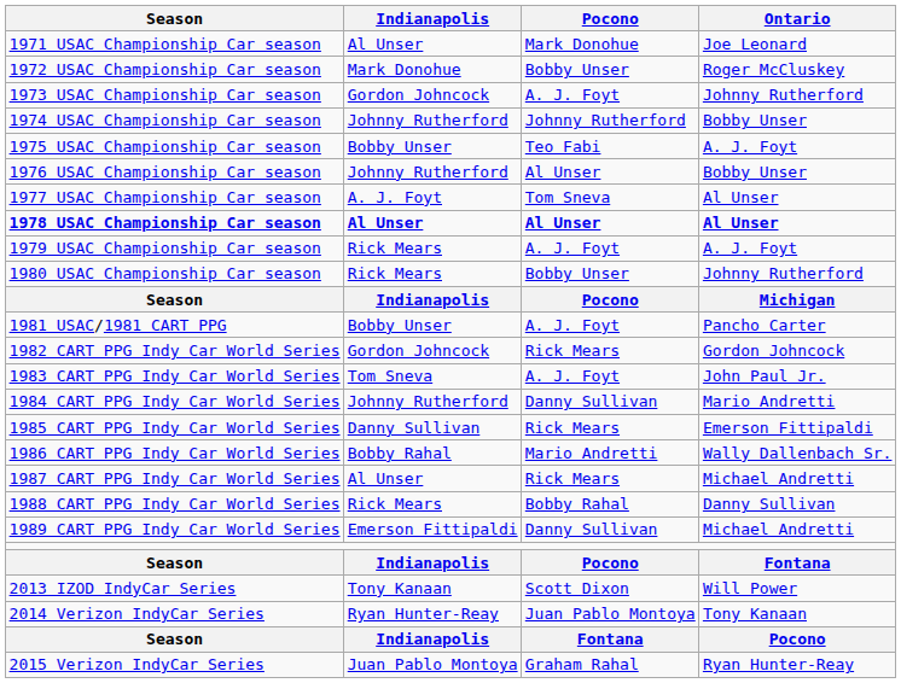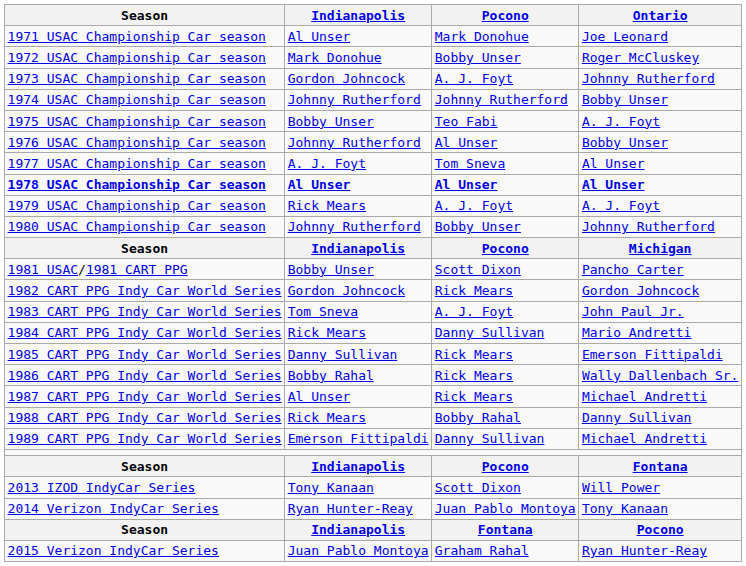 <table class="wikitable">
 <tr>
 <th>Season</th>
 <th><a href='#'>Indianapolis</a></th>
 <th><a href='#'>Pocono</a></th>
 <th><a href='#'>Ontario</a></th>
 </tr>
 <tr>
 <td><a href='#'>1971 USAC Championship Car season</a></td>
 <td> <a href='#'>Al Unser</a></td>
 <td> <a href='#'>Mark Donohue</a></td>
 <td> <a href='#'>Joe Leonard</a></td>
 </tr>
 <tr>
 <td><a href='#'>1972 USAC Championship Car season</a></td>
 <td> <a href='#'>Mark Donohue</a></td>
 <td>  <a href='#'>Bobby Unser</a></td>
 <td> <a href='#'>Roger McCluskey</a></td>
 </tr>
 <tr>
 <td><a href='#'>1973 USAC Championship Car season</a></td>
 <td> <a href='#'>Gordon Johncock</a></td>
 <td>  <a href='#'>A. J. Foyt</a></td>
 <td> <a href='#'>Johnny Rutherford</a></td>
 </tr>
 <tr>
 <td><a href='#'>1974 USAC Championship Car season</a></td>
 <td> <a href='#'>Johnny Rutherford</a></td>
 <td> <a href='#'>Johnny Rutherford</a></td>
 <td> <a href='#'>Bobby Unser</a></td>
 </tr>
 <tr>
 <td><a href='#'>1975 USAC Championship Car season</a></td>
 <td> <a href='#'>Bobby Unser</a></td>
 <td> <a href='#'>Teo Fabi</a></td>
 <td>  <a href='#'>A. J. Foyt</a></td>
 </tr>
 <tr>
 <td><a href='#'>1976 USAC Championship Car season</a></td>
 <td> <a href='#'>Johnny Rutherford</a></td>
 <td> <a href='#'>Al Unser</a></td>
 <td> <a href='#'>Bobby Unser</a></td>
 </tr>
 <tr>
 <td><a href='#'>1977 USAC Championship Car season</a></td>
 <td>  <a href='#'>A. J. Foyt</a></td>
 <td>  <a href='#'>Tom Sneva</a></td>
 <td>  <a href='#'>Al Unser</a></td>
 </tr>
 <tr>
 <td><strong><a href='#'>1978 USAC Championship Car season</a></strong></td>
 <td><strong>  <a href='#'>Al Unser</a></strong></td>
 <td><strong>  <a href='#'>Al Unser</a></strong></td>
 <td><strong>  <a href='#'>Al Unser</a></strong></td>
 </tr>
 <tr>
 <td><a href='#'>1979 USAC Championship Car season</a></td>
 <td>  <a href='#'>Rick Mears</a></td>
 <td>  <a href='#'>A. J. Foyt</a></td>
 <td>  <a href='#'>A. J. Foyt</a></td>
 </tr>
 <tr>
 <td><a href='#'>1980 USAC Championship Car season</a></td>
-<td>  <a href='#'>Rick Mears</a></td>
+<td>  <a href='#'>Johnny Rutherford</a></td>
 <td>  <a href='#'>Bobby Unser</a></td>
 <td>  <a href='#'>Johnny Rutherford</a></td>
 </tr>
 <tr>
 <th>Season</th>
 <th><a href='#'>Indianapolis</a></th>
 <th><a href='#'>Pocono</a></th>
 <th><a href='#'>Michigan</a></th>
 </tr>
 <tr>
 <td><a href='#'>1981 USAC</a>/<a href='#'>1981 CART PPG</a></td>
 <td>  <a href='#'>Bobby Unser</a></td>
-<td> <a href='#'>A. J. Foyt</a></td>
+<td> <a href='#'>Scott Dixon</a></td>
 <td>  <a href='#'>Pancho Carter</a></td>
 </tr>
 <tr>
 <td><a href='#'>1982 CART PPG Indy Car World Series</a></td>
 <td>  <a href='#'>Gordon Johncock</a></td>
 <td>  <a href='#'>Rick Mears</a></td>
 <td>  <a href='#'>Gordon Johncock</a></td>
 </tr>
 <tr>
 <td><a href='#'>1983 CART PPG Indy Car World Series</a></td>
 <td>  <a href='#'>Tom Sneva</a></td>
 <td>  <a href='#'>A. J. Foyt</a></td>
 <td> <a href='#'>John Paul Jr.</a></td>
 </tr>
 <tr>
 <td><a href='#'>1984 CART PPG Indy Car World Series</a></td>
-<td>  <a href='#'>Johnny Rutherford</a></td>
+<td>  <a href='#'>Rick Mears</a></td>
 <td>  <a href='#'>Danny Sullivan</a></td>
 <td>  <a href='#'>Mario Andretti</a></td>
 </tr>
 <tr>
 <td><a href='#'>1985 CART PPG Indy Car World Series</a></td>
 <td>  <a href='#'>Danny Sullivan</a></td>
 <td>  <a href='#'>Rick Mears</a></td>
 <td> <a href='#'>Emerson Fittipaldi</a></td>
 </tr>
 <tr>
 <td><a href='#'>1986 CART PPG Indy Car World Series</a></td>
 <td>  <a href='#'>Bobby Rahal</a></td>
-<td>  <a href='#'>Mario Andretti</a></td>
+<td>  <a href='#'>Rick Mears</a></td>
 <td> <a href='#'>Wally Dallenbach Sr.</a></td>
 </tr>
 <tr>
 <td><a href='#'>1987 CART PPG Indy Car World Series</a></td>
 <td>  <a href='#'>Al Unser</a></td>
 <td>  <a href='#'>Rick Mears</a></td>
 <td>  <a href='#'>Michael Andretti</a></td>
 </tr>
 <tr>
 <td><a href='#'>1988 CART PPG Indy Car World Series</a></td>
 <td>  <a href='#'>Rick Mears</a></td>
 <td>  <a href='#'>Bobby Rahal</a></td>
 <td>  <a href='#'>Danny Sullivan</a></td>
 </tr>
 <tr>
 <td><a href='#'>1989 CART PPG Indy Car World Series</a></td>
 <td> <a href='#'>Emerson Fittipaldi</a></td>
 <td>  <a href='#'>Danny Sullivan</a></td>
 <td>  <a href='#'>Michael Andretti</a></td>
 </tr>
 <tr>
 <td colspan=4></td>
 </tr>
 <tr>
 <th>Season</th>
 <th><a href='#'>Indianapolis</a></th>
 <th><a href='#'>Pocono</a></th>
 <th><a href='#'>Fontana</a></th>
 </tr>
 <tr>
 <td><a href='#'>2013 IZOD IndyCar Series</a></td>
 <td> <a href='#'>Tony Kanaan</a></td>
 <td> <a href='#'>Scott Dixon</a></td>
 <td> <a href='#'>Will Power</a></td>
 </tr>
 <tr>
 <td><a href='#'>2014 Verizon IndyCar Series</a></td>
 <td>  <a href='#'>Ryan Hunter-Reay</a></td>
 <td> <a href='#'>Juan Pablo Montoya</a></td>
 <td> <a href='#'>Tony Kanaan</a></td>
 </tr>
 <tr>
 <th>Season</th>
 <th><a href='#'>Indianapolis</a></th>
 <th><a href='#'>Fontana</a></th>
 <th><a href='#'>Pocono</a></th>
 </tr>
 <tr>
 <td><a href='#'>2015 Verizon IndyCar Series</a></td>
 <td> <a href='#'>Juan Pablo Montoya</a></td>
 <td> <a href='#'>Graham Rahal</a></td>
 <td>  <a href='#'>Ryan Hunter-Reay</a></td>
 </tr>
 </table>
